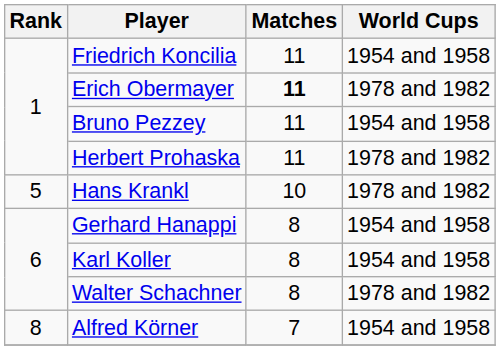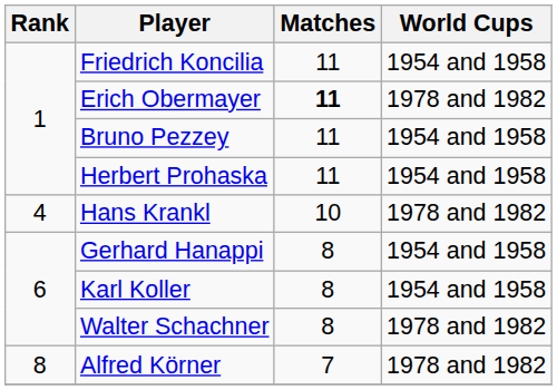 <table class="wikitable" style="text-align: left;">
 <tr>
 <th>Rank</th>
 <th>Player</th>
 <th>Matches</th>
 <th>World Cups</th>
 </tr>
 <tr>
 <td rowspan=4 align=center>1</td>
 <td><a href='#'>Friedrich Koncilia</a></td>
 <td align=center>11</td>
 <td>1954 and 1958</td>
 </tr>
 <tr>
 <td><a href='#'>Erich Obermayer</a></td>
 <td align=center><strong>11</strong></td>
 <td>1978 and 1982</td>
 </tr>
 <tr>
 <td><a href='#'>Bruno Pezzey</a></td>
 <td align=center>11</td>
 <td>1954 and 1958</td>
 </tr>
 <tr>
 <td><a href='#'>Herbert Prohaska</a></td>
 <td align=center>11</td>
-<td>1978 and 1982</td>
+<td>1954 and 1958</td>
 </tr>
 <tr>
-<td align=center>5</td>
+<td align=center>4</td>
 <td><a href='#'>Hans Krankl</a></td>
 <td align=center>10</td>
 <td>1978 and 1982</td>
 </tr>
 <tr>
 <td rowspan=3 align=center>6</td>
 <td><a href='#'>Gerhard Hanappi</a></td>
 <td align=center>8</td>
 <td>1954 and 1958</td>
 </tr>
 <tr>
 <td><a href='#'>Karl Koller</a></td>
 <td align=center>8</td>
 <td>1954 and 1958</td>
 </tr>
 <tr>
 <td><a href='#'>Walter Schachner</a></td>
 <td align=center>8</td>
 <td>1978 and 1982</td>
 </tr>
 <tr>
 <td align=center>8</td>
 <td><a href='#'>Alfred Körner</a></td>
 <td align=center>7</td>
-<td>1954 and 1958</td>
+<td>1978 and 1982</td>
 </tr>
 <tr>
 </tr>
 </table>
